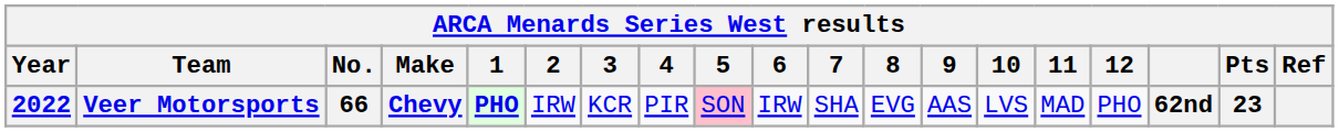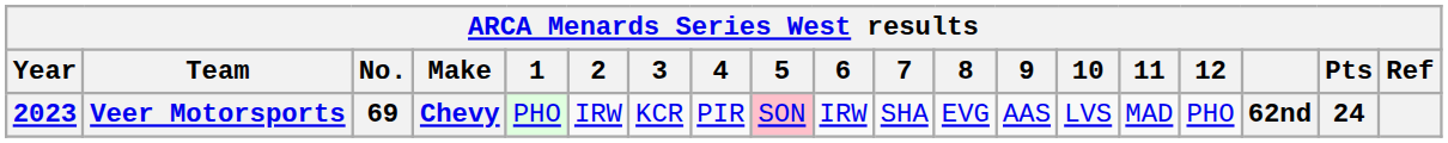 <table class="wikitable" style="text-align:center; font-size:75%">
 <tr>
 <th colspan=19><a href='#'>ARCA Menards Series West</a> results</th>
 </tr>
 <tr>
 <th>Year</th>
 <th>Team</th>
 <th>No.</th>
 <th>Make</th>
 <th>1</th>
 <th>2</th>
 <th>3</th>
 <th>4</th>
 <th>5</th>
 <th>6</th>
 <th>7</th>
 <th>8</th>
 <th>9</th>
 <th>10</th>
 <th>11</th>
 <th>12</th>
 <th></th>
 <th>Pts</th>
 <th>Ref</th>
 </tr>
 <tr>
-<th><a href='#'>2022</a></th>
+<th><a href='#'>2023</a></th>
 <th><a href='#'>Veer Motorsports</a></th>
-<th>66</th>
+<th>69</th>
 <th><a href='#'>Chevy</a></th>
-<td style="background:#DFFFDF;"><strong><a href='#'>PHO</a><br></strong></td>
+<td style="background:#DFFFDF;"><a href='#'>PHO</a><br></td>
 <td><a href='#'>IRW</a></td>
 <td><a href='#'>KCR</a></td>
 <td><a href='#'>PIR</a></td>
 <td style="background: pink;"><a href='#'>SON</a></td>
 <td><a href='#'>IRW</a></td>
 <td><a href='#'>SHA</a></td>
 <td><a href='#'>EVG</a></td>
 <td><a href='#'>AAS</a></td>
 <td><a href='#'>LVS</a></td>
 <td><a href='#'>MAD</a></td>
 <td><a href='#'>PHO</a></td>
 <th>62nd</th>
-<th>23</th>
+<th>24</th>
 <th></th>
 </tr>
 </table>
